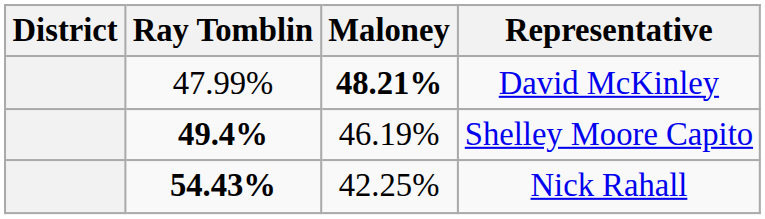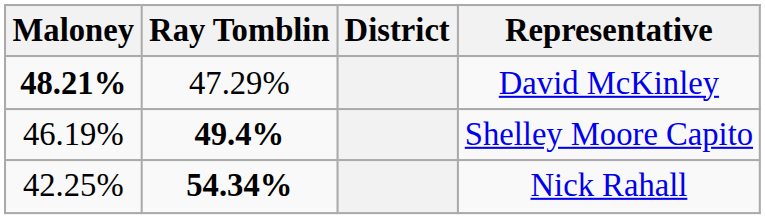 <table class=wikitable>
 <tr>
+<th>Maloney</th>
+<th>Ray Tomblin</th>
 <th>District</th>
-<th>Ray Tomblin</th>
-<th>Maloney</th>
 <th>Representative</th>
 </tr>
 <tr align=center>
+<td><strong>48.21%</strong></td>
+<td>47.29%</td>
 <th></th>
-<td>47.99%</td>
-<td><strong>48.21%</strong></td>
 <td><a href='#'>David McKinley</a></td>
 </tr>
 <tr align=center>
+<td>46.19%</td>
+<td><strong>49.4%</strong></td>
 <th></th>
-<td><strong>49.4%</strong></td>
-<td>46.19%</td>
 <td><a href='#'>Shelley Moore Capito</a></td>
 </tr>
 <tr align=center>
+<td>42.25%</td>
+<td><strong>54.34%</strong></td>
 <th></th>
-<td><strong>54.43%</strong></td>
-<td>42.25%</td>
 <td><a href='#'>Nick Rahall</a></td>
 </tr>
 </table>
